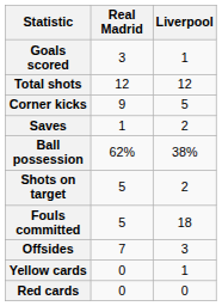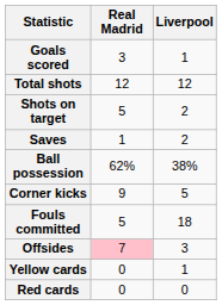 <table class="wikitable plainrowheaders" style="text-align:center">
 <tr>
 <th scope="col" style="width:100px">Statistic</th>
 <th scope="col" style="width:70px">Real Madrid</th>
 <th scope="col" style="width:70px">Liverpool</th>
 </tr>
 <tr>
 <th scope=row>Goals scored</th>
 <td>3</td>
 <td>1</td>
 </tr>
 <tr>
 <th scope=row>Total shots</th>
 <td>12</td>
 <td>12</td>
 </tr>
 <tr>
-<th scope=row>Corner kicks</th>
-<td>9</td>
+<th scope=row>Shots on target</th>
 <td>5</td>
+<td>2</td>
 </tr>
 <tr>
 <th scope=row>Saves</th>
 <td>1</td>
 <td>2</td>
 </tr>
 <tr>
 <th scope=row>Ball possession</th>
 <td>62%</td>
 <td>38%</td>
 </tr>
 <tr>
-<th scope=row>Shots on target</th>
+<th scope=row>Corner kicks</th>
+<td>9</td>
 <td>5</td>
-<td>2</td>
 </tr>
 <tr>
 <th scope=row>Fouls committed</th>
 <td>5</td>
 <td>18</td>
 </tr>
 <tr>
 <th scope=row>Offsides</th>
-<td>7</td>
+<td style="background: pink;">7</td>
 <td>3</td>
 </tr>
 <tr>
 <th scope=row>Yellow cards</th>
 <td>0</td>
 <td>1</td>
 </tr>
 <tr>
 <th scope=row>Red cards</th>
 <td>0</td>
 <td>0</td>
 </tr>
 </table>
